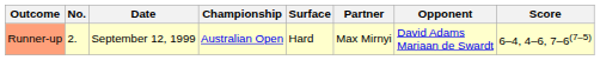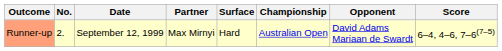 <table class="sortable wikitable" style=font-size:97%>
 <tr>
 <th>Outcome</th>
 <th>No.</th>
 <th>Date</th>
+<th>Partner</th>
+<th>Surface</th>
 <th>Championship</th>
-<th>Surface</th>
-<th>Partner</th>
 <th>Opponent</th>
 <th>Score</th>
 </tr>
 <tr bgcolor=FFFFCC>
 <td bgcolor=FFA07A>Runner-up</td>
 <td>2.</td>
 <td>September 12, 1999</td>
+<td> Max Mirnyi</td>
+<td>Hard</td>
 <td><a href='#'>Australian Open</a></td>
-<td>Hard</td>
-<td> Max Mirnyi</td>
 <td> <a href='#'>David Adams</a><br> <a href='#'>Mariaan de Swardt</a></td>
 <td>6–4, 4–6, 7–6<sup>(7–5)</sup></td>
 </tr>
 </table>
